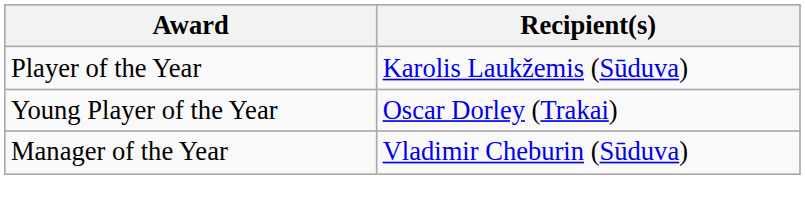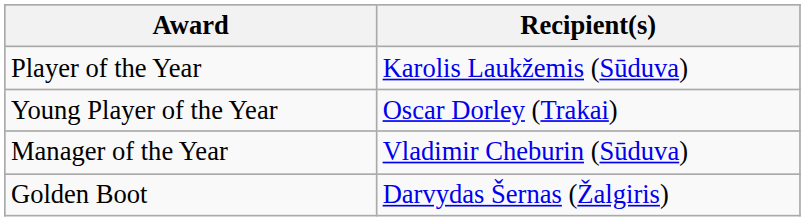 <table class="wikitable" style="width: 30em;">
 <tr>
 <th>Award</th>
 <th>Recipient(s)</th>
 </tr>
 <tr>
 <td>Player of the Year</td>
 <td><a href='#'>Karolis Laukžemis</a> (<a href='#'>Sūduva</a>)</td>
 </tr>
 <tr>
 <td>Young Player of the Year</td>
 <td><a href='#'>Oscar Dorley</a> (<a href='#'>Trakai</a>)</td>
 </tr>
 <tr>
 <td>Manager of the Year</td>
 <td><a href='#'>Vladimir Cheburin</a> (<a href='#'>Sūduva</a>)</td>
 </tr>
+<tr>
+<td>Golden Boot</td>
+<td><a href='#'>Darvydas Šernas</a> (<a href='#'>Žalgiris</a>)</td>
+</tr>
 </table>
